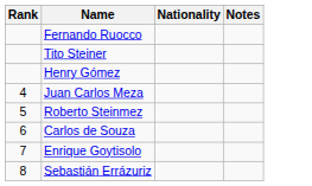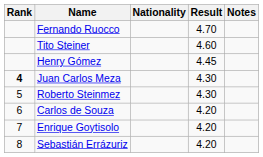 <table class="wikitable sortable" style="text-align:center">
 <tr>
 <th>Rank</th>
 <th>Name</th>
 <th>Nationality</th>
+<th>Result</th>
 <th>Notes</th>
 </tr>
 <tr>
 <td></td>
 <td align=left><a href='#'>Fernando Ruocco</a></td>
 <td align=left></td>
+<td>4.70</td>
 <td></td>
 </tr>
 <tr>
 <td></td>
 <td align=left><a href='#'>Tito Steiner</a></td>
 <td align=left></td>
+<td>4.60</td>
 <td></td>
 </tr>
 <tr>
 <td></td>
 <td align=left><a href='#'>Henry Gómez</a></td>
 <td align=left></td>
+<td>4.45</td>
 <td></td>
 </tr>
 <tr>
-<td>4</td>
+<td><strong>4</strong></td>
 <td align=left><a href='#'>Juan Carlos Meza</a></td>
 <td align=left></td>
+<td>4.30</td>
 <td></td>
 </tr>
 <tr>
 <td>5</td>
 <td align=left><a href='#'>Roberto Steinmez</a></td>
 <td align=left></td>
+<td>4.30</td>
 <td></td>
 </tr>
 <tr>
 <td>6</td>
 <td align=left><a href='#'>Carlos de Souza</a></td>
 <td align=left></td>
+<td>4.20</td>
 <td></td>
 </tr>
 <tr>
 <td>7</td>
 <td align=left><a href='#'>Enrique Goytisolo</a></td>
 <td align=left></td>
+<td>4.20</td>
 <td></td>
 </tr>
 <tr>
 <td>8</td>
 <td align=left><a href='#'>Sebastián Errázuriz</a></td>
 <td align=left></td>
+<td>4.20</td>
 <td></td>
 </tr>
 </table>
